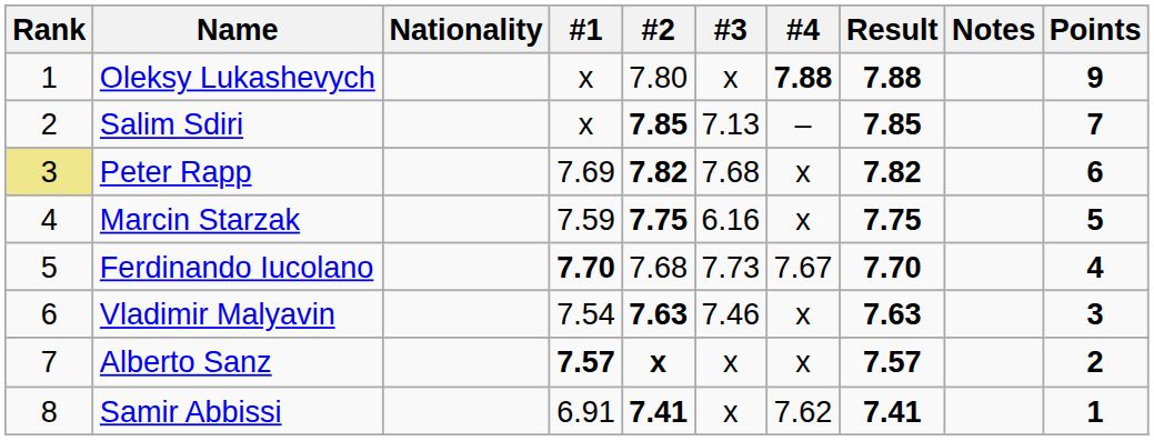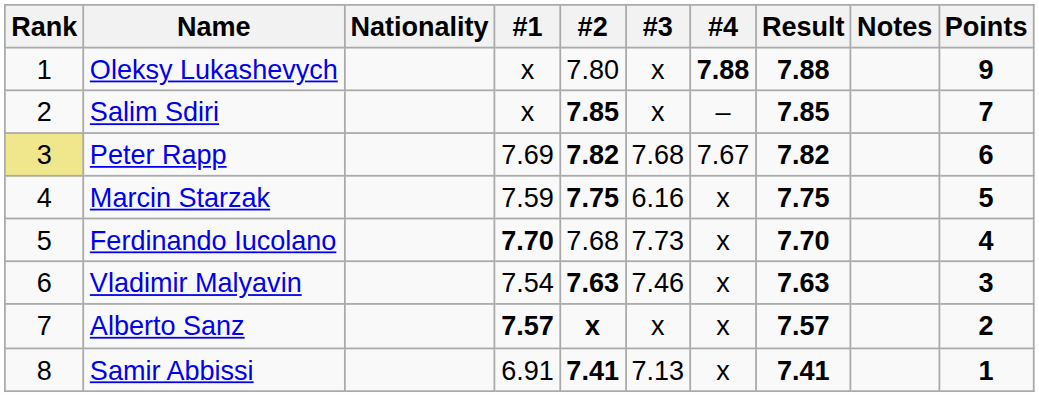 <table class="wikitable sortable" style="text-align:center;font-size:95%">
 <tr>
 <th>Rank</th>
 <th>Name</th>
 <th>Nationality</th>
 <th>#1</th>
 <th>#2</th>
 <th>#3</th>
 <th>#4</th>
 <th>Result</th>
 <th>Notes</th>
 <th>Points</th>
 </tr>
 <tr>
 <td>1</td>
 <td align=left><a href='#'>Oleksy Lukashevych</a></td>
 <td align=left></td>
 <td>x</td>
 <td>7.80</td>
 <td>x</td>
 <td><strong>7.88</strong></td>
 <td><strong>7.88</strong></td>
 <td></td>
 <td><strong>9</strong></td>
 </tr>
 <tr>
 <td>2</td>
 <td align=left><a href='#'>Salim Sdiri</a></td>
 <td align=left></td>
 <td>x</td>
 <td><strong>7.85</strong></td>
-<td>7.13</td>
+<td>x</td>
 <td>–</td>
 <td><strong>7.85</strong></td>
 <td></td>
 <td><strong>7</strong></td>
 </tr>
 <tr>
 <td style="background: khaki;">3</td>
 <td align=left><a href='#'>Peter Rapp</a></td>
 <td align=left></td>
 <td>7.69</td>
 <td><strong>7.82</strong></td>
 <td>7.68</td>
-<td>x</td>
+<td>7.67</td>
 <td><strong>7.82</strong></td>
 <td></td>
 <td><strong>6</strong></td>
 </tr>
 <tr>
 <td>4</td>
 <td align=left><a href='#'>Marcin Starzak</a></td>
 <td align=left></td>
 <td>7.59</td>
 <td><strong>7.75</strong></td>
 <td>6.16</td>
 <td>x</td>
 <td><strong>7.75</strong></td>
 <td></td>
 <td><strong>5</strong></td>
 </tr>
 <tr>
 <td>5</td>
 <td align=left><a href='#'>Ferdinando Iucolano</a></td>
 <td align=left></td>
 <td><strong>7.70</strong></td>
 <td>7.68</td>
 <td>7.73</td>
-<td>7.67</td>
+<td>x</td>
 <td><strong>7.70</strong></td>
 <td></td>
 <td><strong>4</strong></td>
 </tr>
 <tr>
 <td>6</td>
 <td align=left><a href='#'>Vladimir Malyavin</a></td>
 <td align=left></td>
 <td>7.54</td>
 <td><strong>7.63</strong></td>
 <td>7.46</td>
 <td>x</td>
 <td><strong>7.63</strong></td>
 <td></td>
 <td><strong>3</strong></td>
 </tr>
 <tr>
 <td>7</td>
 <td align=left><a href='#'>Alberto Sanz</a></td>
 <td align=left></td>
 <td><strong>7.57</strong></td>
 <td><strong>x</strong></td>
 <td>x</td>
 <td>x</td>
 <td><strong>7.57</strong></td>
 <td></td>
 <td><strong>2</strong></td>
 </tr>
 <tr>
 <td>8</td>
 <td align=left><a href='#'>Samir Abbissi</a></td>
 <td align=left></td>
 <td>6.91</td>
 <td><strong>7.41</strong></td>
+<td>7.13</td>
 <td>x</td>
-<td>7.62</td>
 <td><strong>7.41</strong></td>
 <td></td>
 <td><strong>1</strong></td>
 </tr>
 </table>
